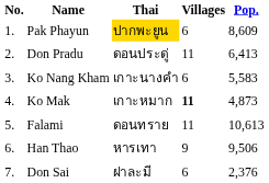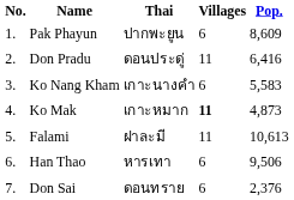 <table>
 <tr>
 <th>No.</th>
 <th>Name</th>
 <th>Thai</th>
 <th>Villages</th>
 <th><a href='#'>Pop.</a></th>
 </tr>
 <tr>
 <td>1.</td>
 <td>Pak Phayun</td>
-<td style="background: gold;">ปากพะยูน</td>
+<td>ปากพะยูน</td>
 <td>6</td>
 <td>8,609</td>
 </tr>
 <tr>
 <td>2.</td>
 <td>Don Pradu</td>
 <td>ดอนประดู่</td>
 <td>11</td>
-<td>6,413</td>
+<td>6,416</td>
 </tr>
 <tr>
 <td>3.</td>
 <td>Ko Nang Kham</td>
 <td>เกาะนางคำ</td>
 <td>6</td>
 <td>5,583</td>
 </tr>
 <tr>
 <td>4.</td>
 <td>Ko Mak</td>
 <td>เกาะหมาก</td>
 <td><strong>11</strong></td>
 <td>4,873</td>
 </tr>
 <tr>
 <td>5.</td>
 <td>Falami</td>
-<td>ดอนทราย</td>
+<td>ฝาละมี</td>
 <td>11</td>
 <td>10,613</td>
 </tr>
 <tr>
 <td>6.</td>
 <td>Han Thao</td>
 <td>หารเทา</td>
-<td>9</td>
+<td>6</td>
 <td>9,506</td>
 </tr>
 <tr>
 <td>7.</td>
 <td>Don Sai</td>
-<td>ฝาละมี</td>
+<td>ดอนทราย</td>
 <td>6</td>
 <td>2,376</td>
 </tr>
 </table>
